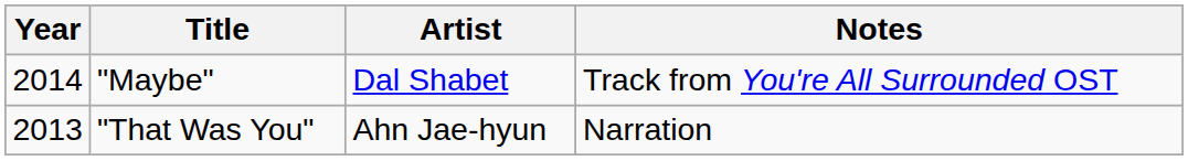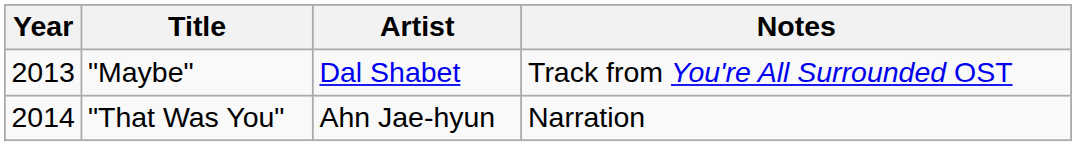 <table class="wikitable sortable" style="width:600px">
 <tr>
 <th width=10>Year</th>
 <th>Title</th>
 <th>Artist</th>
 <th>Notes</th>
 </tr>
 <tr>
-<td>2014</td>
+<td>2013</td>
 <td>"Maybe"</td>
 <td><a href='#'>Dal Shabet</a></td>
 <td>Track from <a href='#'><em>You're All Surrounded</em> OST</a></td>
 </tr>
 <tr>
-<td>2013</td>
+<td>2014</td>
 <td>"That Was You"</td>
 <td>Ahn Jae-hyun</td>
 <td>Narration</td>
 </tr>
 </table>
